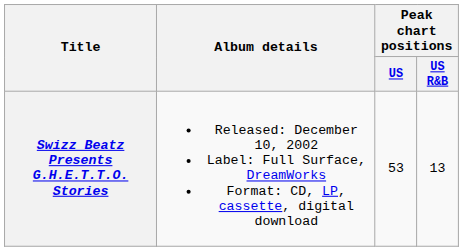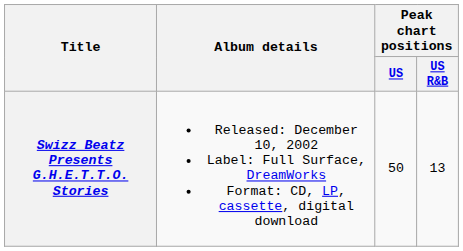 <table class="wikitable plainrowheaders" style="text-align:center;">
 <tr>
 <th scope="col" rowspan="2" style="width:11em;">Title</th>
 <th scope="col" rowspan="2" style="width:16em;">Album details</th>
 <th scope="col" colspan="2">Peak chart positions</th>
 </tr>
 <tr>
 <th style="width:3em;font-size:90%;"><a href='#'>US</a><br></th>
 <th style="width:3em;font-size:90%;"><a href='#'>US<br>R&B</a><br></th>
 </tr>
 <tr>
 <th scope="row"><em><a href='#'>Swizz Beatz Presents G.H.E.T.T.O. Stories</a></em></th>
 <td><br><ul><li>Released: December 10, 2002</li><li>Label: Full Surface, <a href='#'>DreamWorks</a></li><li>Format: CD, <a href='#'>LP</a>, <a href='#'>cassette</a>, digital download</li></ul></td>
-<td>53</td>
+<td>50</td>
 <td>13</td>
 </tr>
 </table>
